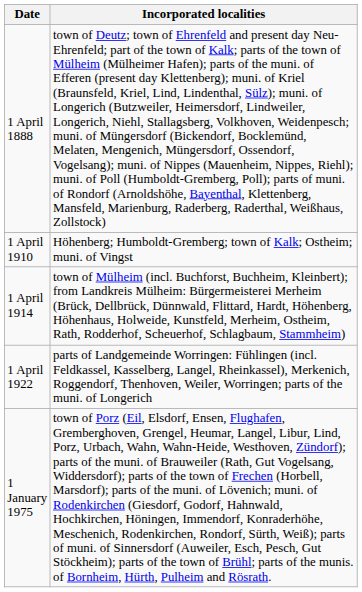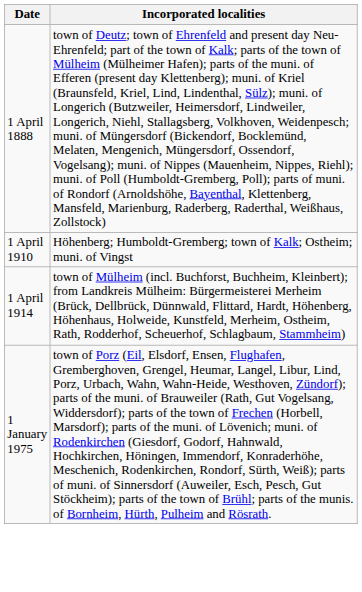 <table class="wikitable" width="50%">
 <tr>
 <th valign=top width="12%">Date</th>
 <th valign=top>Incorporated localities</th>
 </tr>
 <tr>
 <td>1 April 1888</td>
 <td>town of <a href='#'>Deutz</a>; town of <a href='#'>Ehrenfeld</a> and present day Neu-Ehrenfeld; part of the town of <a href='#'>Kalk</a>; parts of the town of <a href='#'>Mülheim</a> (Mülheimer Hafen); parts of the muni. of Efferen (present day Klettenberg); muni. of Kriel (Braunsfeld, Kriel, Lind, Lindenthal, <a href='#'>Sülz</a>); muni. of Longerich (Butzweiler, Heimersdorf, Lindweiler, Longerich, Niehl, Stallagsberg, Volkhoven, Weidenpesch; muni. of Müngersdorf (Bickendorf, Bocklemünd, Melaten, Mengenich, Müngersdorf, Ossendorf, Vogelsang); muni. of Nippes (Mauenheim, Nippes, Riehl); muni. of Poll (Humboldt-Gremberg, Poll); parts of muni. of Rondorf (Arnoldshöhe, <a href='#'>Bayenthal</a>, Klettenberg, Mansfeld, Marienburg, Raderberg, Raderthal, Weißhaus, Zollstock)</td>
 </tr>
 <tr>
 <td>1 April 1910</td>
 <td>Höhenberg; Humboldt-Gremberg; town of <a href='#'>Kalk</a>; Ostheim; muni. of Vingst</td>
 </tr>
 <tr>
 <td align="top">1 April 1914</td>
 <td>town of <a href='#'>Mülheim</a> (incl. Buchforst, Buchheim, Kleinbert); from Landkreis Mülheim: Bürgermeisterei Merheim (Brück, Dellbrück, Dünnwald, Flittard, Hardt, Höhenberg, Höhenhaus, Holweide, Kunstfeld, Merheim, Ostheim, Rath, Rodderhof, Scheuerhof, Schlagbaum, <a href='#'>Stammheim</a>)</td>
 </tr>
 <tr>
-<td>1 April 1922</td>
-<td>parts of Landgemeinde Worringen: Fühlingen (incl. Feldkassel, Kasselberg, Langel, Rheinkassel), Merkenich, Roggendorf, Thenhoven, Weiler, Worringen; parts of the muni. of Longerich</td>
-</tr>
-<tr>
 <td>1 January 1975</td>
 <td>town of <a href='#'>Porz</a> (<a href='#'>Eil</a>, Elsdorf, Ensen, <a href='#'>Flughafen</a>, Gremberghoven, Grengel, Heumar, Langel, Libur, Lind, Porz, Urbach, Wahn, Wahn-Heide, Westhoven, <a href='#'>Zündorf</a>); parts of the muni. of Brauweiler (Rath, Gut Vogelsang, Widdersdorf); parts of the town of <a href='#'>Frechen</a> (Horbell, Marsdorf); parts of the muni. of Lövenich; muni. of <a href='#'>Rodenkirchen</a> (Giesdorf, Godorf, Hahnwald, Hochkirchen, Höningen, Immendorf, Konraderhöhe, Meschenich, Rodenkirchen, Rondorf, Sürth, Weiß); parts of muni. of Sinnersdorf (Auweiler, Esch, Pesch, Gut Stöckheim); parts of the town of <a href='#'>Brühl</a>; parts of the munis. of <a href='#'>Bornheim</a>, <a href='#'>Hürth</a>, <a href='#'>Pulheim</a> and <a href='#'>Rösrath</a>.</td>
 </tr>
 </table>
